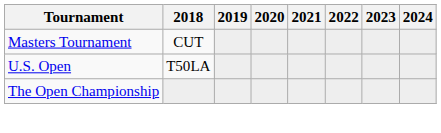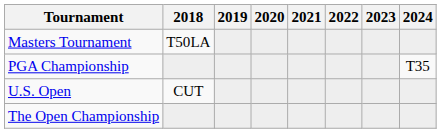 <table class="wikitable" style="font-size:95%;text-align:center;">
 <tr>
 <th>Tournament</th>
 <th>2018</th>
 <th>2019</th>
 <th>2020</th>
 <th>2021</th>
 <th>2022</th>
 <th>2023</th>
 <th>2024</th>
 </tr>
 <tr>
 <td align="left"><a href='#'>Masters Tournament</a></td>
-<td>CUT</td>
+<td>T50<span>LA</span></td>
 <td style="background:#eeeeee;"></td>
 <td style="background:#eeeeee;"></td>
 <td style="background:#eeeeee;"></td>
 <td style="background:#eeeeee;"></td>
 <td style="background:#eeeeee;"></td>
 <td style="background:#eeeeee;"></td>
 </tr>
 <tr>
+<td align="left"><a href='#'>PGA Championship</a></td>
+<td style="background:#eeeeee;"></td>
+<td style="background:#eeeeee;"></td>
+<td style="background:#eeeeee;"></td>
+<td style="background:#eeeeee;"></td>
+<td style="background:#eeeeee;"></td>
+<td style="background:#eeeeee;"></td>
+<td>T35</td>
+</tr>
+<tr>
 <td align="left"><a href='#'>U.S. Open</a></td>
-<td>T50<span>LA</span></td>
+<td>CUT</td>
 <td style="background:#eeeeee;"></td>
 <td style="background:#eeeeee;"></td>
 <td style="background:#eeeeee;"></td>
 <td style="background:#eeeeee;"></td>
 <td style="background:#eeeeee;"></td>
 <td style="background:#eeeeee;"></td>
 </tr>
 <tr>
 <td align="left"><a href='#'>The Open Championship</a></td>
 <td style="background:#eeeeee;"></td>
 <td style="background:#eeeeee;"></td>
 <td style="background:#eeeeee;"></td>
 <td style="background:#eeeeee;"></td>
 <td style="background:#eeeeee;"></td>
 <td style="background:#eeeeee;"></td>
 <td style="background:#eeeeee;"></td>
 </tr>
 </table>
